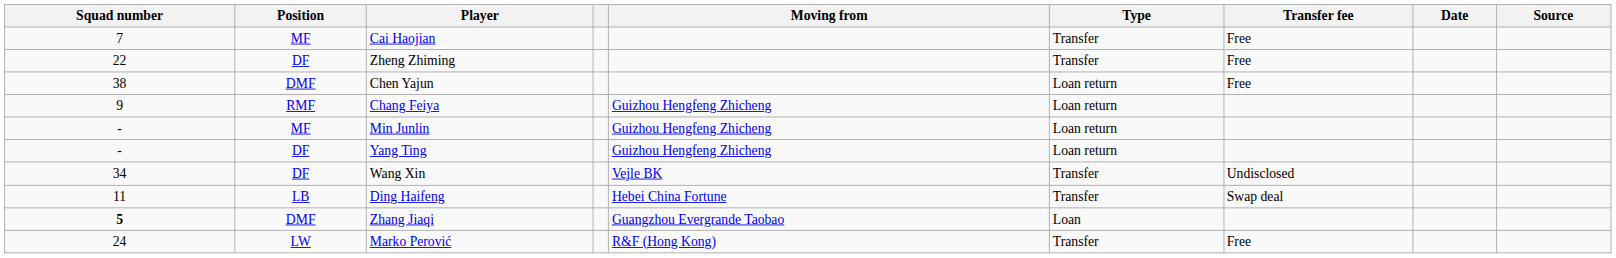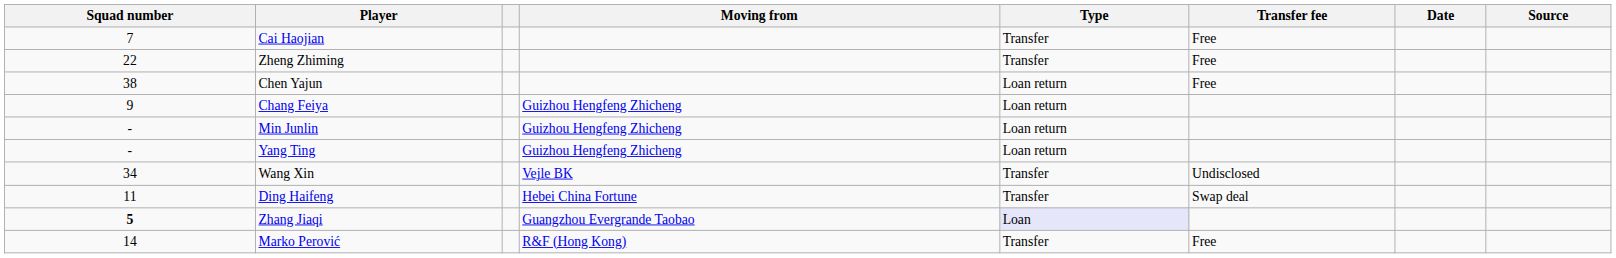 <table class="wikitable sortable" style="width:90%; text-align:left; font-size:95%;">
 <tr>
 <th>Squad number</th>
-<th>Position</th>
 <th>Player</th>
 <th></th>
 <th>Moving from</th>
 <th>Type</th>
 <th>Transfer fee</th>
 <th>Date</th>
 <th>Source</th>
 </tr>
 <tr>
 <td align=center>7</td>
-<td align=center><a href='#'>MF</a></td>
 <td align=left> <a href='#'>Cai Haojian</a></td>
 <td align=center></td>
 <td align=left></td>
 <td>Transfer</td>
 <td>Free</td>
 <td></td>
 <td align=center></td>
 </tr>
 <tr>
 <td align=center>22</td>
-<td align=center><a href='#'>DF</a></td>
 <td align=left> Zheng Zhiming</td>
 <td align=center></td>
 <td align=left></td>
 <td>Transfer</td>
 <td>Free</td>
 <td></td>
 <td align=center></td>
 </tr>
 <tr>
 <td align=center>38</td>
-<td align=center><a href='#'>DMF</a></td>
 <td align=left> Chen Yajun</td>
 <td align=center></td>
 <td align=left></td>
 <td>Loan return</td>
 <td>Free</td>
 <td></td>
 <td align=center></td>
 </tr>
 <tr>
 <td align=center>9</td>
-<td align=center><a href='#'>RMF</a></td>
 <td align=left> <a href='#'>Chang Feiya</a></td>
 <td align=center></td>
 <td align=left> <a href='#'>Guizhou Hengfeng Zhicheng</a></td>
 <td>Loan return</td>
 <td></td>
 <td></td>
 <td align=center></td>
 </tr>
 <tr>
 <td align=center>-</td>
-<td align=center><a href='#'>MF</a></td>
 <td align=left> <a href='#'>Min Junlin</a></td>
 <td align=center></td>
 <td align=left> <a href='#'>Guizhou Hengfeng Zhicheng</a></td>
 <td>Loan return</td>
 <td></td>
 <td></td>
 <td align=center></td>
 </tr>
 <tr>
 <td align=center>-</td>
-<td align=center><a href='#'>DF</a></td>
 <td align=left> <a href='#'>Yang Ting</a></td>
 <td align=center></td>
 <td align=left> <a href='#'>Guizhou Hengfeng Zhicheng</a></td>
 <td>Loan return</td>
 <td></td>
 <td></td>
 <td align=center></td>
 </tr>
 <tr>
 <td align=center>34</td>
-<td align=center><a href='#'>DF</a></td>
 <td align=left> Wang Xin</td>
 <td align=center></td>
 <td align=left> <a href='#'>Vejle BK</a></td>
 <td>Transfer</td>
 <td>Undisclosed</td>
 <td></td>
 <td align=center></td>
 </tr>
 <tr>
 <td align=center>11</td>
-<td align=center><a href='#'>LB</a></td>
 <td align=left> <a href='#'>Ding Haifeng</a></td>
 <td align=center></td>
 <td align=left> <a href='#'>Hebei China Fortune</a></td>
 <td>Transfer</td>
 <td>Swap deal</td>
 <td></td>
 <td align=center></td>
 </tr>
 <tr>
 <td align=center><strong>5</strong></td>
-<td align=center><a href='#'>DMF</a></td>
 <td align=left> <a href='#'>Zhang Jiaqi</a></td>
 <td align=center></td>
 <td align=left> <a href='#'>Guangzhou Evergrande Taobao</a></td>
-<td>Loan</td>
+<td style="background: lavender;">Loan</td>
 <td></td>
 <td></td>
 <td align=center></td>
 </tr>
 <tr>
-<td align=center>24</td>
-<td align=center><a href='#'>LW</a></td>
+<td align=center>14</td>
 <td align=left> <a href='#'>Marko Perović</a></td>
 <td align=center></td>
 <td align=left> <a href='#'>R&F (Hong Kong)</a></td>
 <td>Transfer</td>
 <td>Free</td>
 <td></td>
 <td align=center></td>
 </tr>
 </table>
